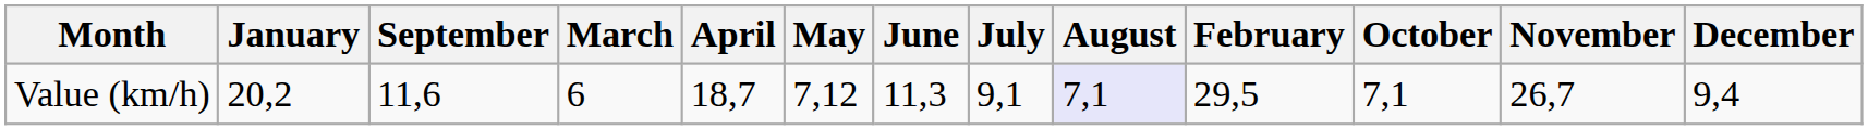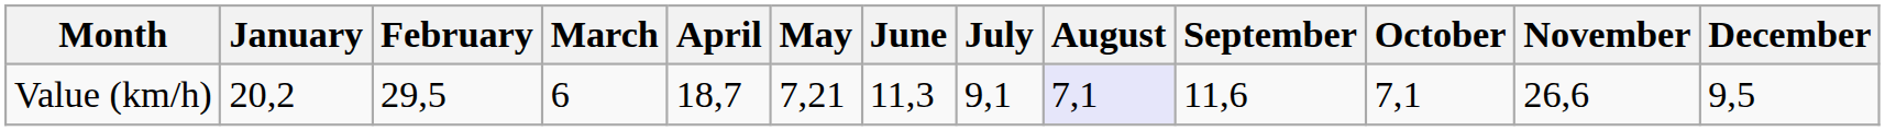 <table class="wikitable">
 <tr>
 <th>Month</th>
 <th>January</th>
-<th>September</th>
+<th>February</th>
 <th>March</th>
 <th>April</th>
 <th>May</th>
 <th>June</th>
 <th>July</th>
 <th>August</th>
-<th>February</th>
+<th>September</th>
 <th>October</th>
 <th>November</th>
 <th>December</th>
 </tr>
 <tr>
 <td>Value (km/h)</td>
 <td>20,2</td>
-<td>11,6</td>
+<td>29,5</td>
 <td>6</td>
 <td>18,7</td>
-<td>7,12</td>
+<td>7,21</td>
 <td>11,3</td>
 <td>9,1</td>
 <td style="background: lavender;">7,1</td>
-<td>29,5</td>
+<td>11,6</td>
 <td>7,1</td>
-<td>26,7</td>
-<td>9,4</td>
+<td>26,6</td>
+<td>9,5</td>
 </tr>
 </table>
